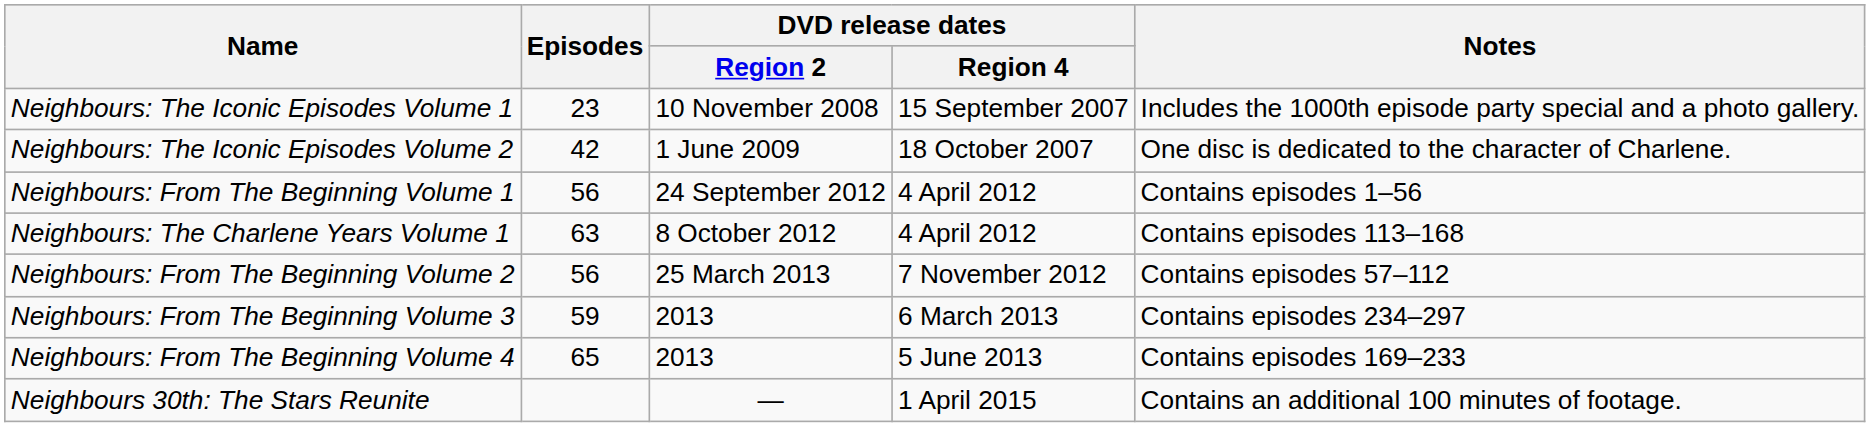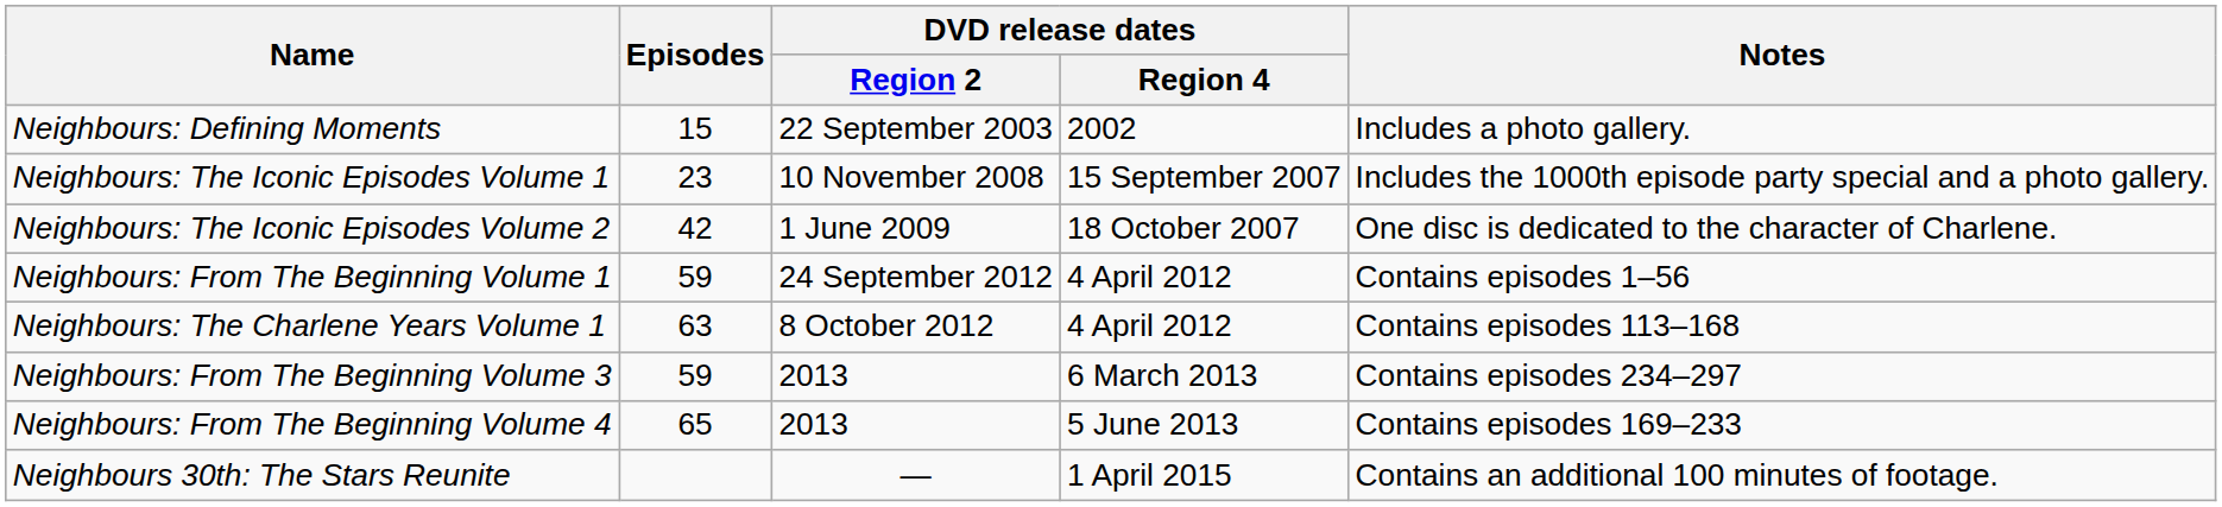 <table class="wikitable">
 <tr>
 <th rowspan="2">Name</th>
 <th rowspan="2">Episodes</th>
 <th colspan="2">DVD release dates</th>
 <th rowspan="2">Notes</th>
 </tr>
 <tr>
 <th><a href='#'>Region</a> 2</th>
 <th>Region 4</th>
+</tr>
+<tr>
+<td><em>Neighbours: Defining Moments</em></td>
+<td style="text-align:center;">15</td>
+<td>22 September 2003</td>
+<td>2002</td>
+<td>Includes a photo gallery.</td>
 </tr>
 <tr>
 <td><em>Neighbours: The Iconic Episodes Volume 1</em></td>
 <td style="text-align:center;">23</td>
 <td>10 November 2008</td>
 <td>15 September 2007</td>
 <td>Includes the 1000th episode party special and a photo gallery.</td>
 </tr>
 <tr>
 <td><em>Neighbours: The Iconic Episodes Volume 2</em></td>
 <td style="text-align:center;">42</td>
 <td>1 June 2009</td>
 <td>18 October 2007</td>
 <td>One disc is dedicated to the character of Charlene.</td>
 </tr>
 <tr>
 <td><em>Neighbours: From The Beginning Volume 1</em></td>
-<td style="text-align:center;">56</td>
+<td style="text-align:center;">59</td>
 <td>24 September 2012</td>
 <td>4 April 2012</td>
 <td>Contains episodes 1–56</td>
 </tr>
 <tr>
 <td><em>Neighbours: The Charlene Years Volume 1</em></td>
 <td style="text-align:center;">63</td>
 <td>8 October 2012</td>
 <td>4 April 2012</td>
 <td>Contains episodes 113–168</td>
-</tr>
-<tr>
-<td><em>Neighbours: From The Beginning Volume 2</em></td>
-<td style="text-align:center;">56</td>
-<td>25 March 2013</td>
-<td>7 November 2012</td>
-<td>Contains episodes 57–112</td>
 </tr>
 <tr>
 <td><em>Neighbours: From The Beginning Volume 3</em></td>
 <td style="text-align:center;">59</td>
 <td>2013</td>
 <td>6 March 2013</td>
 <td>Contains episodes 234–297</td>
 </tr>
 <tr>
 <td><em>Neighbours: From The Beginning Volume 4</em></td>
 <td style="text-align:center;">65</td>
 <td>2013</td>
 <td>5 June 2013</td>
 <td>Contains episodes 169–233</td>
 </tr>
 <tr>
 <td><em>Neighbours 30th: The Stars Reunite</em></td>
 <td></td>
 <td style="text-align:center;">—</td>
 <td>1 April 2015</td>
 <td>Contains an additional 100 minutes of footage.</td>
 </tr>
 </table>
